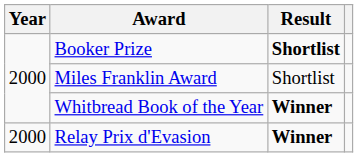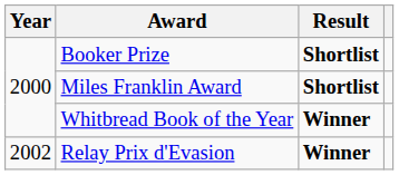 <table class="wikitable">
 <tr>
 <th>Year</th>
 <th>Award</th>
 <th>Result</th>
 <th></th>
 </tr>
 <tr>
 <td rowspan="3">2000</td>
 <td><a href='#'>Booker Prize</a></td>
 <td><strong>Shortlist</strong></td>
 <td></td>
 </tr>
 <tr>
 <td><a href='#'>Miles Franklin Award</a></td>
-<td>Shortlist</td>
+<td><strong>Shortlist</strong></td>
 <td></td>
 </tr>
 <tr>
 <td><a href='#'>Whitbread Book of the Year</a></td>
 <td><strong>Winner</strong></td>
 <td></td>
 </tr>
 <tr>
-<td>2000</td>
+<td>2002</td>
 <td><a href='#'>Relay Prix d'Evasion</a></td>
 <td><strong>Winner</strong></td>
 <td></td>
 </tr>
 </table>
